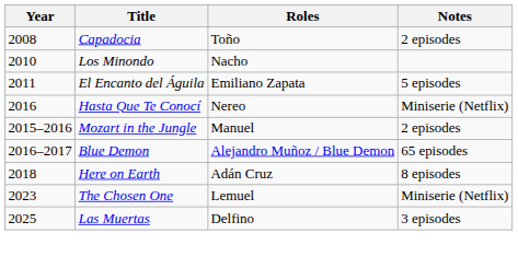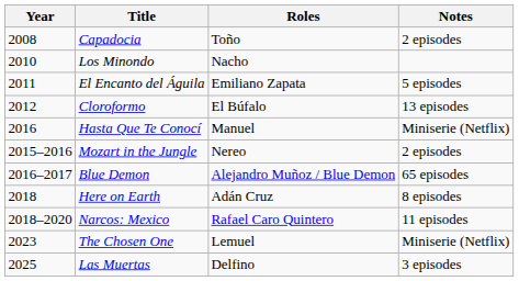 <table class="wikitable sortable">
 <tr>
 <th>Year</th>
 <th>Title</th>
 <th>Roles</th>
 <th>Notes</th>
 </tr>
 <tr>
 <td>2008</td>
 <td><em><a href='#'>Capadocia</a></em></td>
 <td>Toño</td>
 <td>2 episodes</td>
 </tr>
 <tr>
 <td>2010</td>
 <td><em>Los Minondo</em></td>
 <td>Nacho</td>
 <td></td>
 </tr>
 <tr>
 <td>2011</td>
 <td><em>El Encanto del Águila</em></td>
 <td>Emiliano Zapata</td>
 <td>5 episodes</td>
 </tr>
 <tr>
+<td>2012</td>
+<td><em><a href='#'>Cloroformo</a></em></td>
+<td>El Búfalo</td>
+<td>13 episodes</td>
+</tr>
+<tr>
 <td>2016</td>
 <td><em><a href='#'>Hasta Que Te Conocí</a></em></td>
-<td>Nereo</td>
+<td>Manuel</td>
 <td>Miniserie (Netflix)</td>
 </tr>
 <tr>
 <td>2015–2016</td>
 <td><em><a href='#'>Mozart in the Jungle</a></em></td>
-<td>Manuel</td>
+<td>Nereo</td>
 <td>2 episodes</td>
 </tr>
 <tr>
 <td>2016–2017</td>
 <td><em><a href='#'>Blue Demon</a></em></td>
 <td><a href='#'>Alejandro Muñoz / Blue Demon</a></td>
 <td>65 episodes</td>
 </tr>
 <tr>
 <td>2018</td>
 <td><em><a href='#'>Here on Earth</a></em></td>
 <td>Adán Cruz</td>
 <td>8 episodes</td>
 </tr>
 <tr>
+<td>2018–2020</td>
+<td><em><a href='#'>Narcos: Mexico</a></em></td>
+<td><a href='#'>Rafael Caro Quintero</a></td>
+<td>11 episodes</td>
+</tr>
+<tr>
 <td>2023</td>
 <td><em><a href='#'>The Chosen One</a></em></td>
 <td>Lemuel</td>
 <td>Miniserie (Netflix)</td>
 </tr>
 <tr>
 <td>2025</td>
 <td><em><a href='#'>Las Muertas</a></em></td>
 <td>Delfino</td>
 <td>3 episodes</td>
 </tr>
 </table>
